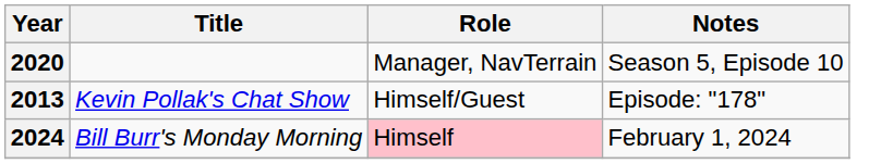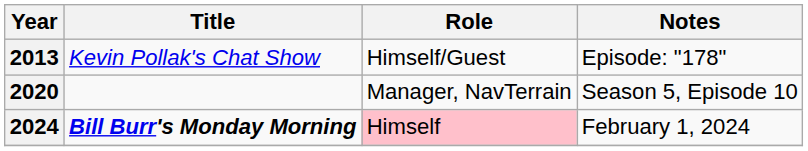 <table class="wikitable plainrowheaders">
 <tr>
 <th scope="col">Year</th>
 <th scope="col">Title</th>
 <th scope="col">Role</th>
 <th scope="col" class="unsortable">Notes</th>
 </tr>
 <tr>
+<th scope="row">2013</th>
+<td><em><a href='#'>Kevin Pollak's Chat Show</a></em></td>
+<td>Himself/Guest</td>
+<td>Episode: "178"</td>
+</tr>
+<tr>
 <th scope="row">2020</th>
 <td><em></em></td>
 <td>Manager, NavTerrain</td>
 <td>Season 5, Episode 10</td>
 </tr>
 <tr>
-<th scope="row">2013</th>
-<td><em><a href='#'>Kevin Pollak's Chat Show</a></em></td>
-<td>Himself/Guest</td>
-<td>Episode: "178"</td>
-</tr>
-<tr>
 <th scope="row">2024</th>
-<td><em><a href='#'>Bill Burr</a>'s Monday Morning</em></td>
+<td><strong><em><a href='#'>Bill Burr</a>'s Monday Morning</em></strong></td>
 <td style="background: pink;">Himself</td>
 <td>February 1, 2024</td>
 </tr>
 <tr>
 </tr>
 </table>
